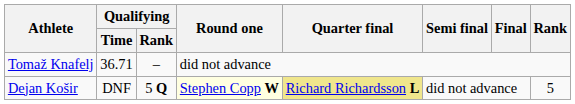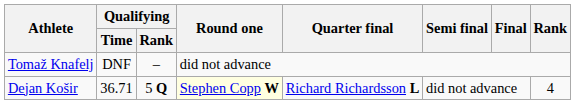 <table class="wikitable" style="font-size:90%">
 <tr>
 <th rowspan="2">Athlete</th>
 <th colspan="2">Qualifying</th>
 <th rowspan="2">Round one</th>
 <th rowspan="2">Quarter final</th>
 <th rowspan="2">Semi final</th>
 <th rowspan="2">Final</th>
 <th rowspan="2">Rank</th>
 </tr>
 <tr>
 <th>Time</th>
 <th>Rank</th>
 </tr>
 <tr>
 <td><a href='#'>Tomaž Knafelj</a></td>
-<td align="center">36.71</td>
+<td align="center">DNF</td>
 <td align="center">–</td>
 <td colspan="5">did not advance</td>
 </tr>
 <tr>
 <td><a href='#'>Dejan Košir</a></td>
-<td align="center">DNF</td>
+<td align="center">36.71</td>
 <td align="center">5 <strong>Q</strong></td>
 <td style="background: lightyellow;"> <a href='#'>Stephen Copp</a> <strong>W</strong></td>
-<td style="background: khaki;"> <a href='#'>Richard Richardsson</a> <strong>L</strong></td>
+<td> <a href='#'>Richard Richardsson</a> <strong>L</strong></td>
 <td colspan="2">did not advance</td>
-<td align="center">5</td>
+<td align="center">4</td>
 </tr>
 </table>
